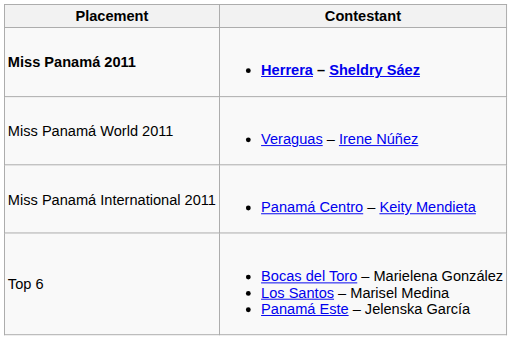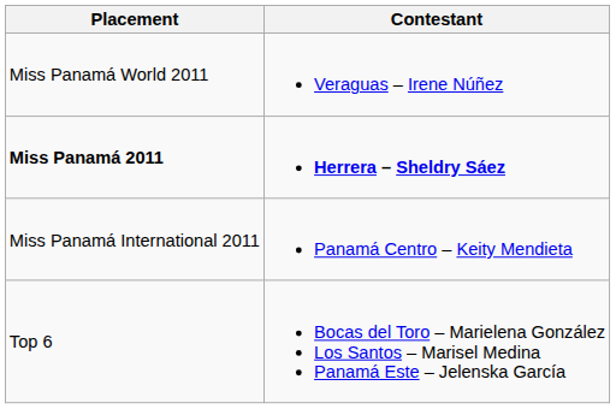 <table class="wikitable sortable" style="font-size: 95%;">
 <tr>
 <th>Placement</th>
 <th>Contestant</th>
 </tr>
 <tr>
+<td>Miss Panamá World 2011</td>
+<td><br><ul><li><a href='#'>Veraguas</a> – <a href='#'>Irene Núñez</a></li></ul></td>
+</tr>
+<tr>
 <td><strong>Miss Panamá 2011</strong></td>
 <td><br><ul><li><strong><a href='#'>Herrera</a> – <a href='#'>Sheldry Sáez</a></strong></li></ul></td>
-</tr>
-<tr>
-<td>Miss Panamá World 2011</td>
-<td><br><ul><li><a href='#'>Veraguas</a> – <a href='#'>Irene Núñez</a></li></ul></td>
 </tr>
 <tr>
 <td>Miss Panamá International 2011</td>
 <td><br><ul><li><a href='#'>Panamá Centro</a> – <a href='#'>Keity Mendieta</a></li></ul></td>
 </tr>
 <tr>
 <td>Top 6</td>
 <td><br><ul><li><a href='#'>Bocas del Toro</a> – Marielena González</li><li><a href='#'>Los Santos</a> – Marisel Medina</li><li><a href='#'>Panamá Este</a> – Jelenska García</li></ul></td>
 </tr>
 </table>
